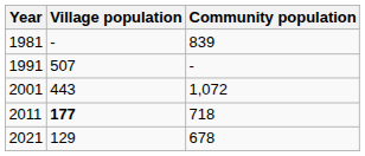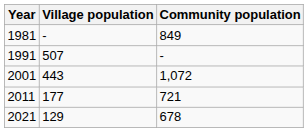 <table class="wikitable">
 <tr>
 <th>Year</th>
 <th>Village population</th>
 <th>Community population</th>
 </tr>
 <tr>
 <td>1981</td>
 <td>-</td>
-<td>839</td>
+<td>849</td>
 </tr>
 <tr>
 <td>1991</td>
 <td>507</td>
 <td>-</td>
 </tr>
 <tr>
 <td>2001</td>
 <td>443</td>
 <td>1,072</td>
 </tr>
 <tr>
 <td>2011</td>
-<td><strong>177</strong></td>
-<td>718</td>
+<td>177</td>
+<td>721</td>
 </tr>
 <tr>
 <td>2021</td>
 <td>129</td>
 <td>678</td>
 </tr>
 </table>
